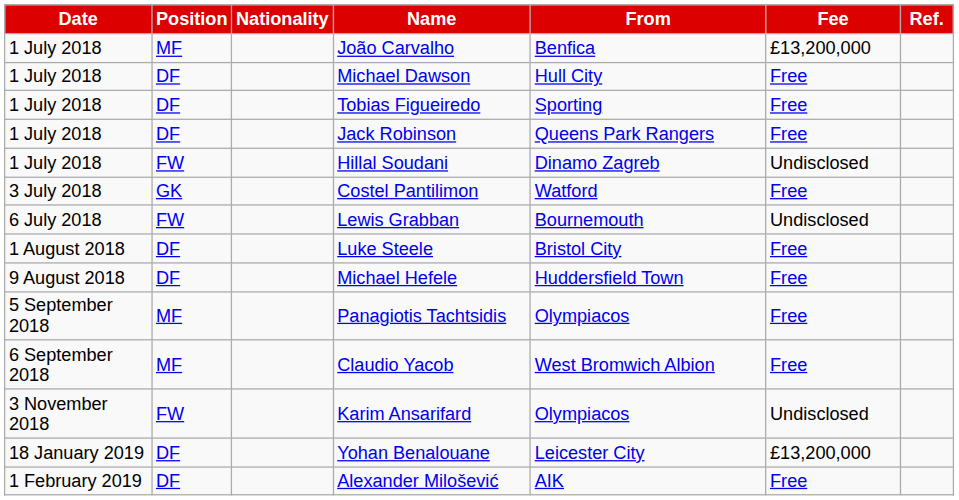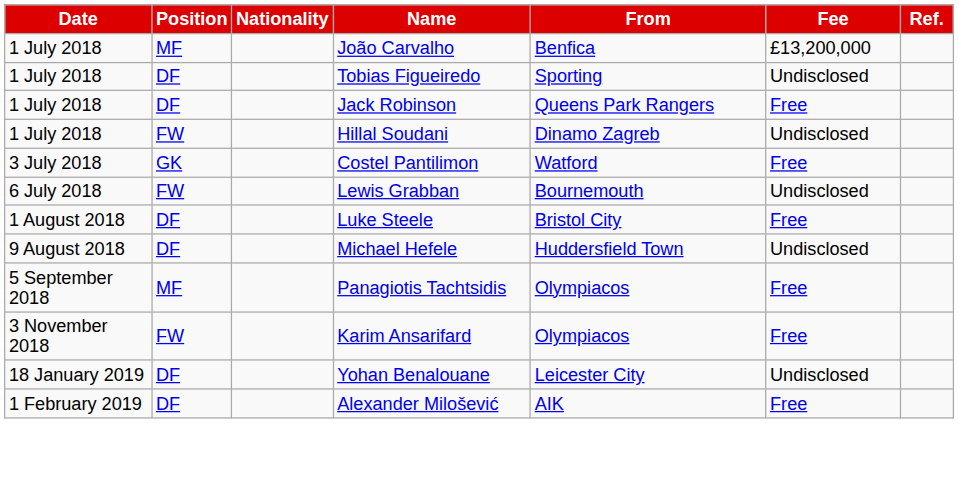 <table class="wikitable" style="text-align:left; font-size:90%">
 <tr>
 <th style="background:#DD0000; color:#FFFFFF; width:110px;">Date</th>
 <th style="background:#DD0000; color:#FFFFFF; width:50px;">Position</th>
 <th style="background:#DD0000; color:#FFFFFF; width:50px;">Nationality</th>
 <th style="background:#DD0000; color:#FFFFFF; width:150px;">Name</th>
 <th style="background:#DD0000; color:#FFFFFF; width:180px;">From</th>
 <th style="background:#DD0000; color:#FFFFFF; width:100px;">Fee</th>
 <th style="background:#DD0000; color:#FFFFFF; width:35px;">Ref.</th>
 </tr>
 <tr>
 <td>1 July 2018</td>
 <td><a href='#'>MF</a></td>
 <td></td>
 <td><a href='#'>João Carvalho</a></td>
 <td><a href='#'>Benfica</a></td>
 <td>£13,200,000</td>
 <td></td>
 </tr>
 <tr>
 <td>1 July 2018</td>
 <td><a href='#'>DF</a></td>
 <td></td>
-<td><a href='#'>Michael Dawson</a></td>
-<td><a href='#'>Hull City</a></td>
-<td><a href='#'>Free</a></td>
-<td></td>
-</tr>
-<tr>
-<td>1 July 2018</td>
-<td><a href='#'>DF</a></td>
-<td></td>
 <td><a href='#'>Tobias Figueiredo</a></td>
 <td><a href='#'>Sporting</a></td>
-<td><a href='#'>Free</a></td>
+<td>Undisclosed</td>
 <td></td>
 </tr>
 <tr>
 <td>1 July 2018</td>
 <td><a href='#'>DF</a></td>
 <td></td>
 <td><a href='#'>Jack Robinson</a></td>
 <td><a href='#'>Queens Park Rangers</a></td>
 <td><a href='#'>Free</a></td>
 <td></td>
 </tr>
 <tr>
 <td>1 July 2018</td>
 <td><a href='#'>FW</a></td>
 <td></td>
 <td><a href='#'>Hillal Soudani</a></td>
 <td><a href='#'>Dinamo Zagreb</a></td>
 <td>Undisclosed</td>
 <td></td>
 </tr>
 <tr>
 <td>3 July 2018</td>
 <td><a href='#'>GK</a></td>
 <td></td>
 <td><a href='#'>Costel Pantilimon</a></td>
 <td><a href='#'>Watford</a></td>
 <td><a href='#'>Free</a></td>
 <td></td>
 </tr>
 <tr>
 <td>6 July 2018</td>
 <td><a href='#'>FW</a></td>
 <td></td>
 <td><a href='#'>Lewis Grabban</a></td>
 <td><a href='#'>Bournemouth</a></td>
 <td>Undisclosed</td>
 <td></td>
 </tr>
 <tr>
 <td>1 August 2018</td>
 <td><a href='#'>DF</a></td>
 <td></td>
 <td><a href='#'>Luke Steele</a></td>
 <td><a href='#'>Bristol City</a></td>
 <td><a href='#'>Free</a></td>
 <td></td>
 </tr>
 <tr>
 <td>9 August 2018</td>
 <td><a href='#'>DF</a></td>
 <td></td>
 <td><a href='#'>Michael Hefele</a></td>
 <td><a href='#'>Huddersfield Town</a></td>
-<td><a href='#'>Free</a></td>
+<td>Undisclosed</td>
 <td></td>
 </tr>
 <tr>
 <td>5 September 2018</td>
 <td><a href='#'>MF</a></td>
 <td></td>
 <td><a href='#'>Panagiotis Tachtsidis</a></td>
 <td><a href='#'>Olympiacos</a></td>
 <td><a href='#'>Free</a></td>
 <td></td>
 </tr>
 <tr>
-<td>6 September 2018</td>
-<td><a href='#'>MF</a></td>
-<td></td>
-<td><a href='#'>Claudio Yacob</a></td>
-<td><a href='#'>West Bromwich Albion</a></td>
-<td><a href='#'>Free</a></td>
-<td></td>
-</tr>
-<tr>
 <td>3 November 2018</td>
 <td><a href='#'>FW</a></td>
 <td></td>
 <td><a href='#'>Karim Ansarifard</a></td>
 <td><a href='#'>Olympiacos</a></td>
-<td>Undisclosed</td>
+<td><a href='#'>Free</a></td>
 <td></td>
 </tr>
 <tr>
 <td>18 January 2019</td>
 <td><a href='#'>DF</a></td>
 <td></td>
 <td><a href='#'>Yohan Benalouane</a></td>
 <td><a href='#'>Leicester City</a></td>
-<td>£13,200,000</td>
+<td>Undisclosed</td>
 <td></td>
 </tr>
 <tr>
 <td>1 February 2019</td>
 <td><a href='#'>DF</a></td>
 <td></td>
 <td><a href='#'>Alexander Milošević</a></td>
 <td><a href='#'>AIK</a></td>
 <td><a href='#'>Free</a></td>
 <td></td>
 </tr>
 </table>
